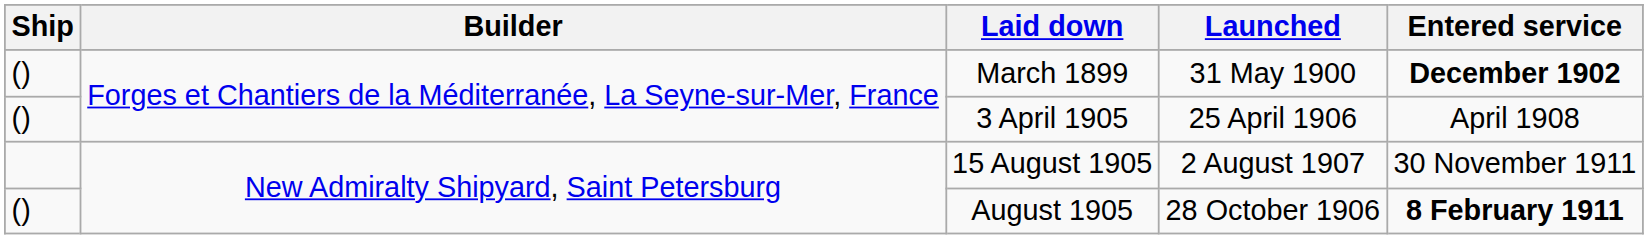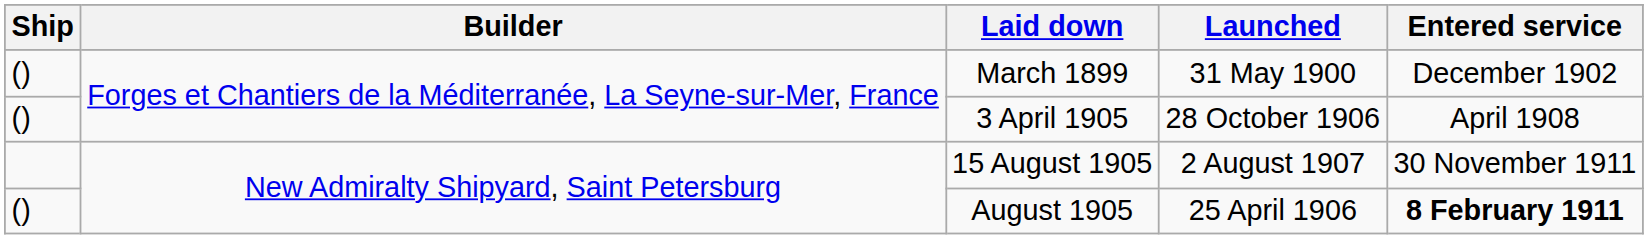 <table class="wikitable plainrowheaders">
 <tr>
 <th scope="col" align=center>Ship</th>
 <th scope="col" align=center>Builder</th>
 <th scope="col" align=center><a href='#'>Laid down</a></th>
 <th scope="col" align=center><a href='#'>Launched</a></th>
 <th scope="col" align=center>Entered service</th>
 </tr>
 <tr valign=center>
 <td scope="row"> ()</td>
 <td align=center rowspan=2><a href='#'>Forges et Chantiers de la Méditerranée</a>, <a href='#'>La Seyne-sur-Mer</a>, <a href='#'>France</a></td>
 <td align=center>March 1899</td>
 <td align=center>31 May 1900</td>
-<td align=center><strong>December 1902</strong></td>
+<td align=center>December 1902</td>
 </tr>
 <tr valign=center>
 <td scope="row"> ()</td>
 <td align=center>3 April 1905</td>
-<td align=center>25 April 1906</td>
+<td align=center>28 October 1906</td>
 <td align=center>April 1908</td>
 </tr>
 <tr valign=center>
 <td scope="row"></td>
 <td align=center rowspan=2><a href='#'>New Admiralty Shipyard</a>, <a href='#'>Saint Petersburg</a></td>
 <td align=center>15 August 1905</td>
 <td align=center>2 August 1907</td>
 <td align=center>30 November 1911</td>
 </tr>
 <tr valign=center>
 <td scope="row"> ()</td>
 <td align=center>August 1905</td>
-<td align=center>28 October 1906</td>
+<td align=center>25 April 1906</td>
 <td align=center><strong>8 February 1911</strong></td>
 </tr>
 </table>
